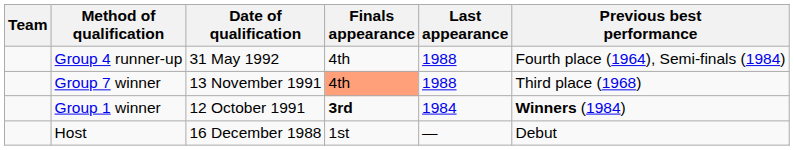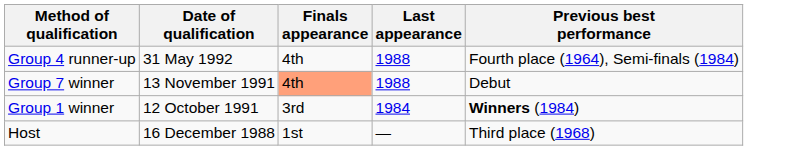 <table class="wikitable sortable">
 <tr>
-<th>Team</th>
 <th>Method of<br>qualification</th>
 <th>Date of<br>qualification</th>
 <th data-sort-type="number">Finals<br>appearance</th>
 <th>Last<br>appearance</th>
 <th>Previous best<br>performance</th>
 </tr>
 <tr>
-<td style="white-space:nowrap"></td>
 <td><a href='#'>Group 4</a> runner-up</td>
 <td>31 May 1992</td>
 <td>4th</td>
 <td><a href='#'>1988</a></td>
 <td data-sort-value="4">Fourth place (<a href='#'>1964</a>), Semi-finals (<a href='#'>1984</a>)</td>
 </tr>
 <tr>
-<td style="white-space:nowrap"></td>
 <td><a href='#'>Group 7</a> winner</td>
 <td>13 November 1991</td>
 <td style="background: lightsalmon;">4th</td>
 <td><a href='#'>1988</a></td>
-<td data-sort-value="3">Third place (<a href='#'>1968</a>)</td>
+<td data-sort-value="99">Debut</td>
 </tr>
 <tr>
-<td style="white-space:nowrap"></td>
 <td><a href='#'>Group 1</a> winner</td>
 <td>12 October 1991</td>
-<td><strong>3rd</strong></td>
+<td>3rd</td>
 <td><a href='#'>1984</a></td>
 <td data-sort-value="1"><strong>Winners</strong> (<a href='#'>1984</a>)</td>
 </tr>
 <tr>
-<td style="white-space:nowrap"></td>
 <td>Host</td>
 <td>16 December 1988</td>
 <td>1st</td>
 <td>—</td>
-<td data-sort-value="99">Debut</td>
+<td data-sort-value="3">Third place (<a href='#'>1968</a>)</td>
 </tr>
 </table>
